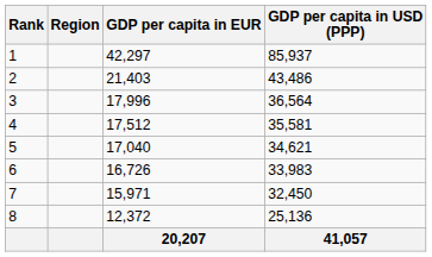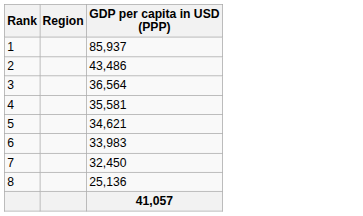 <table class="wikitable sortable">
 <tr>
 <th>Rank</th>
 <th>Region</th>
-<th>GDP per capita in EUR</th>
 <th>GDP per capita in USD<br>(PPP)</th>
 </tr>
 <tr>
 <td>1</td>
 <td></td>
-<td>42,297</td>
 <td>85,937</td>
 </tr>
 <tr>
 <td>2</td>
 <td></td>
-<td>21,403</td>
 <td>43,486</td>
 </tr>
 <tr>
 <td>3</td>
 <td></td>
-<td>17,996</td>
 <td>36,564</td>
 </tr>
 <tr>
 <td>4</td>
 <td></td>
-<td>17,512</td>
 <td>35,581</td>
 </tr>
 <tr>
 <td>5</td>
 <td></td>
-<td>17,040</td>
 <td>34,621</td>
 </tr>
 <tr>
 <td>6</td>
 <td></td>
-<td>16,726</td>
 <td>33,983</td>
 </tr>
 <tr>
 <td>7</td>
 <td></td>
-<td>15,971</td>
 <td>32,450</td>
 </tr>
 <tr>
 <td>8</td>
 <td></td>
-<td>12,372</td>
 <td>25,136</td>
 </tr>
 <tr>
 <th></th>
 <th></th>
-<th>20,207</th>
 <th>41,057</th>
 </tr>
 </table>
